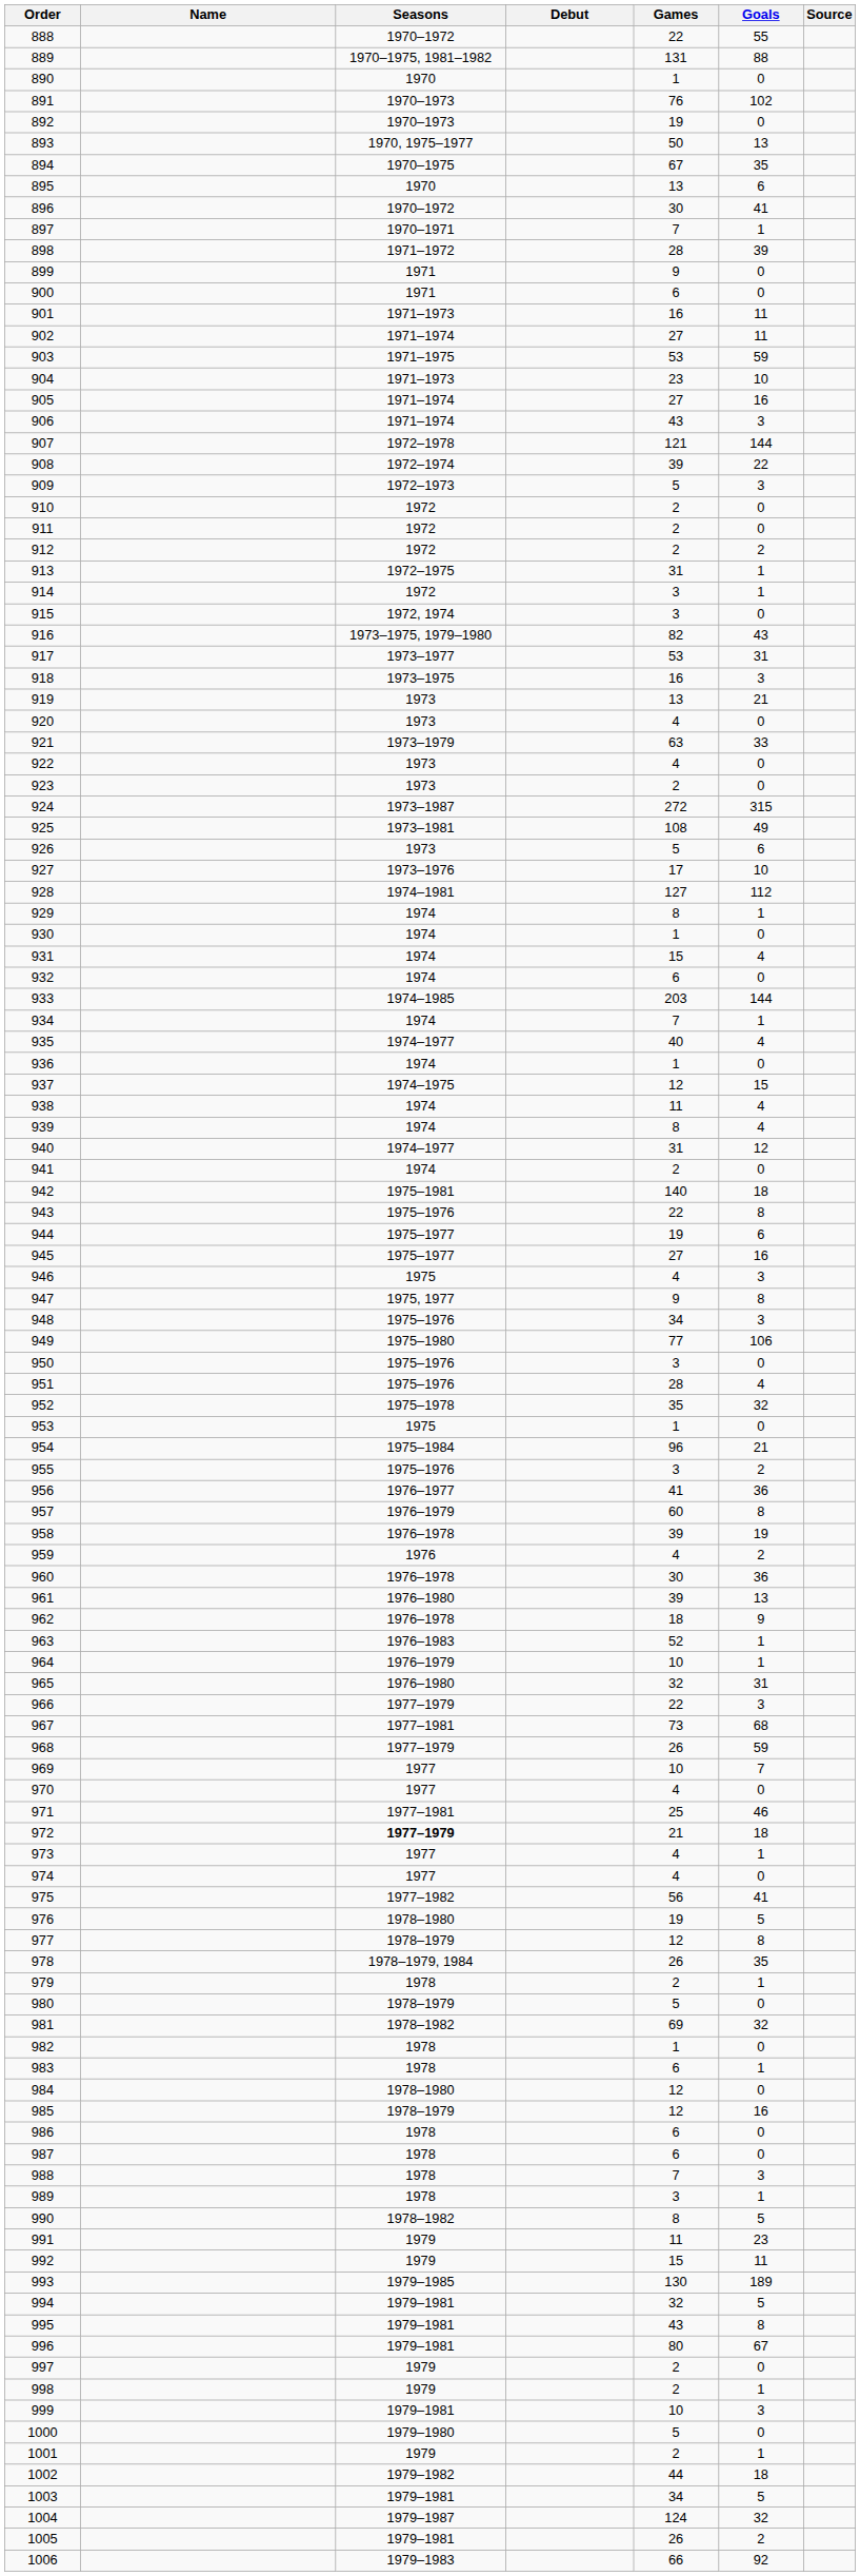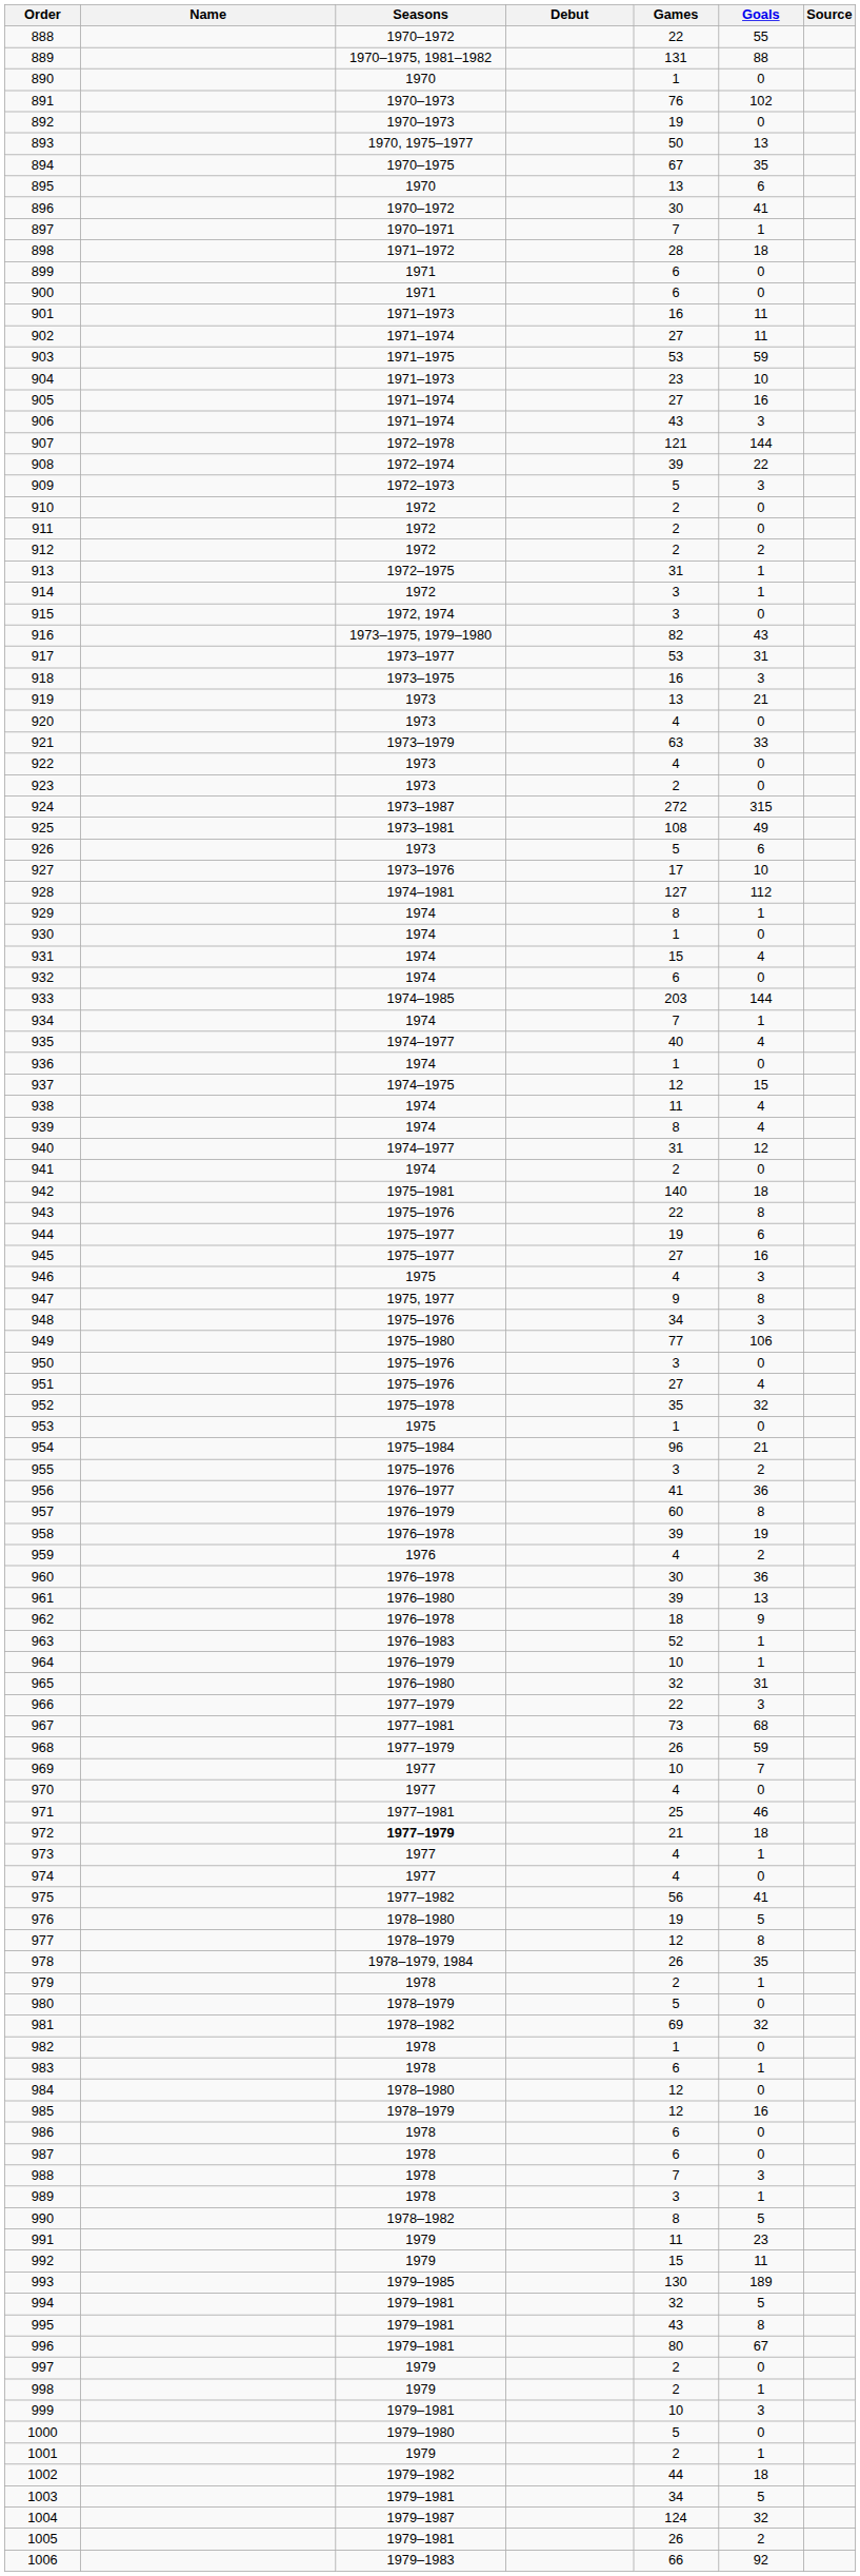 <table class="wikitable sortable" style="text-align:center; width:80%;">
 <tr>
 <th style="width=10%">Order</th>
 <th style="width:30%">Name</th>
 <th style="width:20%">Seasons</th>
 <th style="width:15%">Debut</th>
 <th style="width:10%">Games</th>
 <th style="width:10%"><a href='#'>Goals</a></th>
 <th class="unsortable" style="width:5%">Source</th>
 </tr>
 <tr>
 <td>888</td>
 <td align=left></td>
 <td>1970–1972</td>
 <td></td>
 <td>22</td>
 <td>55</td>
 <td></td>
 </tr>
 <tr>
 <td>889</td>
 <td align=left></td>
 <td>1970–1975, 1981–1982</td>
 <td></td>
 <td>131</td>
 <td>88</td>
 <td></td>
 </tr>
 <tr>
 <td>890</td>
 <td align=left></td>
 <td>1970</td>
 <td></td>
 <td>1</td>
 <td>0</td>
 <td></td>
 </tr>
 <tr>
 <td>891</td>
 <td align=left></td>
 <td>1970–1973</td>
 <td></td>
 <td>76</td>
 <td>102</td>
 <td></td>
 </tr>
 <tr>
 <td>892</td>
 <td align=left></td>
 <td>1970–1973</td>
 <td></td>
 <td>19</td>
 <td>0</td>
 <td></td>
 </tr>
 <tr>
 <td>893</td>
 <td align=left></td>
 <td>1970, 1975–1977</td>
 <td></td>
 <td>50</td>
 <td>13</td>
 <td></td>
 </tr>
 <tr>
 <td>894</td>
 <td align=left></td>
 <td>1970–1975</td>
 <td></td>
 <td>67</td>
 <td>35</td>
 <td></td>
 </tr>
 <tr>
 <td>895</td>
 <td align=left></td>
 <td>1970</td>
 <td></td>
 <td>13</td>
 <td>6</td>
 <td></td>
 </tr>
 <tr>
 <td>896</td>
 <td align=left></td>
 <td>1970–1972</td>
 <td></td>
 <td>30</td>
 <td>41</td>
 <td></td>
 </tr>
 <tr>
 <td>897</td>
 <td align=left></td>
 <td>1970–1971</td>
 <td></td>
 <td>7</td>
 <td>1</td>
 <td></td>
 </tr>
 <tr>
 <td>898</td>
 <td align=left></td>
 <td>1971–1972</td>
 <td></td>
 <td>28</td>
-<td>39</td>
+<td>18</td>
 <td></td>
 </tr>
 <tr>
 <td>899</td>
 <td align=left></td>
 <td>1971</td>
 <td></td>
-<td>9</td>
+<td>6</td>
 <td>0</td>
 <td></td>
 </tr>
 <tr>
 <td>900</td>
 <td align=left></td>
 <td>1971</td>
 <td></td>
 <td>6</td>
 <td>0</td>
 <td></td>
 </tr>
 <tr>
 <td>901</td>
 <td align=left></td>
 <td>1971–1973</td>
 <td></td>
 <td>16</td>
 <td>11</td>
 <td></td>
 </tr>
 <tr>
 <td>902</td>
 <td align=left></td>
 <td>1971–1974</td>
 <td></td>
 <td>27</td>
 <td>11</td>
 <td></td>
 </tr>
 <tr>
 <td>903</td>
 <td align=left></td>
 <td>1971–1975</td>
 <td></td>
 <td>53</td>
 <td>59</td>
 <td></td>
 </tr>
 <tr>
 <td>904</td>
 <td align=left></td>
 <td>1971–1973</td>
 <td></td>
 <td>23</td>
 <td>10</td>
 <td></td>
 </tr>
 <tr>
 <td>905</td>
 <td align=left></td>
 <td>1971–1974</td>
 <td></td>
 <td>27</td>
 <td>16</td>
 <td></td>
 </tr>
 <tr>
 <td>906</td>
 <td align=left></td>
 <td>1971–1974</td>
 <td></td>
 <td>43</td>
 <td>3</td>
 <td></td>
 </tr>
 <tr>
 <td>907</td>
 <td align=left></td>
 <td>1972–1978</td>
 <td></td>
 <td>121</td>
 <td>144</td>
 <td></td>
 </tr>
 <tr>
 <td>908</td>
 <td align=left></td>
 <td>1972–1974</td>
 <td></td>
 <td>39</td>
 <td>22</td>
 <td></td>
 </tr>
 <tr>
 <td>909</td>
 <td align=left></td>
 <td>1972–1973</td>
 <td></td>
 <td>5</td>
 <td>3</td>
 <td></td>
 </tr>
 <tr>
 <td>910</td>
 <td align=left></td>
 <td>1972</td>
 <td></td>
 <td>2</td>
 <td>0</td>
 <td></td>
 </tr>
 <tr>
 <td>911</td>
 <td align=left></td>
 <td>1972</td>
 <td></td>
 <td>2</td>
 <td>0</td>
 <td></td>
 </tr>
 <tr>
 <td>912</td>
 <td align=left></td>
 <td>1972</td>
 <td></td>
 <td>2</td>
 <td>2</td>
 <td></td>
 </tr>
 <tr>
 <td>913</td>
 <td align=left></td>
 <td>1972–1975</td>
 <td></td>
 <td>31</td>
 <td>1</td>
 <td></td>
 </tr>
 <tr>
 <td>914</td>
 <td align=left></td>
 <td>1972</td>
 <td></td>
 <td>3</td>
 <td>1</td>
 <td></td>
 </tr>
 <tr>
 <td>915</td>
 <td align=left></td>
 <td>1972, 1974</td>
 <td></td>
 <td>3</td>
 <td>0</td>
 <td></td>
 </tr>
 <tr>
 <td>916</td>
 <td align=left></td>
 <td>1973–1975, 1979–1980</td>
 <td></td>
 <td>82</td>
 <td>43</td>
 <td></td>
 </tr>
 <tr>
 <td>917</td>
 <td align=left></td>
 <td>1973–1977</td>
 <td></td>
 <td>53</td>
 <td>31</td>
 <td></td>
 </tr>
 <tr>
 <td>918</td>
 <td align=left></td>
 <td>1973–1975</td>
 <td></td>
 <td>16</td>
 <td>3</td>
 <td></td>
 </tr>
 <tr>
 <td>919</td>
 <td align=left></td>
 <td>1973</td>
 <td></td>
 <td>13</td>
 <td>21</td>
 <td></td>
 </tr>
 <tr>
 <td>920</td>
 <td align=left></td>
 <td>1973</td>
 <td></td>
 <td>4</td>
 <td>0</td>
 <td></td>
 </tr>
 <tr>
 <td>921</td>
 <td align=left></td>
 <td>1973–1979</td>
 <td></td>
 <td>63</td>
 <td>33</td>
 <td></td>
 </tr>
 <tr>
 <td>922</td>
 <td align=left></td>
 <td>1973</td>
 <td></td>
 <td>4</td>
 <td>0</td>
 <td></td>
 </tr>
 <tr>
 <td>923</td>
 <td align=left></td>
 <td>1973</td>
 <td></td>
 <td>2</td>
 <td>0</td>
 <td></td>
 </tr>
 <tr>
 <td>924</td>
 <td align=left></td>
 <td>1973–1987</td>
 <td></td>
 <td>272</td>
 <td>315</td>
 <td></td>
 </tr>
 <tr>
 <td>925</td>
 <td align=left></td>
 <td>1973–1981</td>
 <td></td>
 <td>108</td>
 <td>49</td>
 <td></td>
 </tr>
 <tr>
 <td>926</td>
 <td align=left></td>
 <td>1973</td>
 <td></td>
 <td>5</td>
 <td>6</td>
 <td></td>
 </tr>
 <tr>
 <td>927</td>
 <td align=left></td>
 <td>1973–1976</td>
 <td></td>
 <td>17</td>
 <td>10</td>
 <td></td>
 </tr>
 <tr>
 <td>928</td>
 <td align=left></td>
 <td>1974–1981</td>
 <td></td>
 <td>127</td>
 <td>112</td>
 <td></td>
 </tr>
 <tr>
 <td>929</td>
 <td align=left></td>
 <td>1974</td>
 <td></td>
 <td>8</td>
 <td>1</td>
 <td></td>
 </tr>
 <tr>
 <td>930</td>
 <td align=left></td>
 <td>1974</td>
 <td></td>
 <td>1</td>
 <td>0</td>
 <td></td>
 </tr>
 <tr>
 <td>931</td>
 <td align=left></td>
 <td>1974</td>
 <td></td>
 <td>15</td>
 <td>4</td>
 <td></td>
 </tr>
 <tr>
 <td>932</td>
 <td align=left></td>
 <td>1974</td>
 <td></td>
 <td>6</td>
 <td>0</td>
 <td></td>
 </tr>
 <tr>
 <td>933</td>
 <td align=left></td>
 <td>1974–1985</td>
 <td></td>
 <td>203</td>
 <td>144</td>
 <td></td>
 </tr>
 <tr>
 <td>934</td>
 <td align=left></td>
 <td>1974</td>
 <td></td>
 <td>7</td>
 <td>1</td>
 <td></td>
 </tr>
 <tr>
 <td>935</td>
 <td align=left></td>
 <td>1974–1977</td>
 <td></td>
 <td>40</td>
 <td>4</td>
 <td></td>
 </tr>
 <tr>
 <td>936</td>
 <td align=left></td>
 <td>1974</td>
 <td></td>
 <td>1</td>
 <td>0</td>
 <td></td>
 </tr>
 <tr>
 <td>937</td>
 <td align=left></td>
 <td>1974–1975</td>
 <td></td>
 <td>12</td>
 <td>15</td>
 <td></td>
 </tr>
 <tr>
 <td>938</td>
 <td align=left></td>
 <td>1974</td>
 <td></td>
 <td>11</td>
 <td>4</td>
 <td></td>
 </tr>
 <tr>
 <td>939</td>
 <td align=left></td>
 <td>1974</td>
 <td></td>
 <td>8</td>
 <td>4</td>
 <td></td>
 </tr>
 <tr>
 <td>940</td>
 <td align=left></td>
 <td>1974–1977</td>
 <td></td>
 <td>31</td>
 <td>12</td>
 <td></td>
 </tr>
 <tr>
 <td>941</td>
 <td align=left></td>
 <td>1974</td>
 <td></td>
 <td>2</td>
 <td>0</td>
 <td></td>
 </tr>
 <tr>
 <td>942</td>
 <td align=left></td>
 <td>1975–1981</td>
 <td></td>
 <td>140</td>
 <td>18</td>
 <td></td>
 </tr>
 <tr>
 <td>943</td>
 <td align=left></td>
 <td>1975–1976</td>
 <td></td>
 <td>22</td>
 <td>8</td>
 <td></td>
 </tr>
 <tr>
 <td>944</td>
 <td align=left></td>
 <td>1975–1977</td>
 <td></td>
 <td>19</td>
 <td>6</td>
 <td></td>
 </tr>
 <tr>
 <td>945</td>
 <td align=left></td>
 <td>1975–1977</td>
 <td></td>
 <td>27</td>
 <td>16</td>
 <td></td>
 </tr>
 <tr>
 <td>946</td>
 <td align=left></td>
 <td>1975</td>
 <td></td>
 <td>4</td>
 <td>3</td>
 <td></td>
 </tr>
 <tr>
 <td>947</td>
 <td align=left></td>
 <td>1975, 1977</td>
 <td></td>
 <td>9</td>
 <td>8</td>
 <td></td>
 </tr>
 <tr>
 <td>948</td>
 <td align=left></td>
 <td>1975–1976</td>
 <td></td>
 <td>34</td>
 <td>3</td>
 <td></td>
 </tr>
 <tr>
 <td>949</td>
 <td align=left></td>
 <td>1975–1980</td>
 <td></td>
 <td>77</td>
 <td>106</td>
 <td></td>
 </tr>
 <tr>
 <td>950</td>
 <td align=left></td>
 <td>1975–1976</td>
 <td></td>
 <td>3</td>
 <td>0</td>
 <td></td>
 </tr>
 <tr>
 <td>951</td>
 <td align=left></td>
 <td>1975–1976</td>
 <td></td>
-<td>28</td>
+<td>27</td>
 <td>4</td>
 <td></td>
 </tr>
 <tr>
 <td>952</td>
 <td align=left></td>
 <td>1975–1978</td>
 <td></td>
 <td>35</td>
 <td>32</td>
 <td></td>
 </tr>
 <tr>
 <td>953</td>
 <td align=left></td>
 <td>1975</td>
 <td></td>
 <td>1</td>
 <td>0</td>
 <td></td>
 </tr>
 <tr>
 <td>954</td>
 <td align=left></td>
 <td>1975–1984</td>
 <td></td>
 <td>96</td>
 <td>21</td>
 <td></td>
 </tr>
 <tr>
 <td>955</td>
 <td align=left></td>
 <td>1975–1976</td>
 <td></td>
 <td>3</td>
 <td>2</td>
 <td></td>
 </tr>
 <tr>
 <td>956</td>
 <td align=left></td>
 <td>1976–1977</td>
 <td></td>
 <td>41</td>
 <td>36</td>
 <td></td>
 </tr>
 <tr>
 <td>957</td>
 <td align=left></td>
 <td>1976–1979</td>
 <td></td>
 <td>60</td>
 <td>8</td>
 <td></td>
 </tr>
 <tr>
 <td>958</td>
 <td align=left></td>
 <td>1976–1978</td>
 <td></td>
 <td>39</td>
 <td>19</td>
 <td></td>
 </tr>
 <tr>
 <td>959</td>
 <td align=left></td>
 <td>1976</td>
 <td></td>
 <td>4</td>
 <td>2</td>
 <td></td>
 </tr>
 <tr>
 <td>960</td>
 <td align=left></td>
 <td>1976–1978</td>
 <td></td>
 <td>30</td>
 <td>36</td>
 <td></td>
 </tr>
 <tr>
 <td>961</td>
 <td align=left></td>
 <td>1976–1980</td>
 <td></td>
 <td>39</td>
 <td>13</td>
 <td></td>
 </tr>
 <tr>
 <td>962</td>
 <td align=left></td>
 <td>1976–1978</td>
 <td></td>
 <td>18</td>
 <td>9</td>
 <td></td>
 </tr>
 <tr>
 <td>963</td>
 <td align=left></td>
 <td>1976–1983</td>
 <td></td>
 <td>52</td>
 <td>1</td>
 <td></td>
 </tr>
 <tr>
 <td>964</td>
 <td align=left></td>
 <td>1976–1979</td>
 <td></td>
 <td>10</td>
 <td>1</td>
 <td></td>
 </tr>
 <tr>
 <td>965</td>
 <td align=left></td>
 <td>1976–1980</td>
 <td></td>
 <td>32</td>
 <td>31</td>
 <td></td>
 </tr>
 <tr>
 <td>966</td>
 <td align=left></td>
 <td>1977–1979</td>
 <td></td>
 <td>22</td>
 <td>3</td>
 <td></td>
 </tr>
 <tr>
 <td>967</td>
 <td align=left></td>
 <td>1977–1981</td>
 <td></td>
 <td>73</td>
 <td>68</td>
 <td></td>
 </tr>
 <tr>
 <td>968</td>
 <td align=left></td>
 <td>1977–1979</td>
 <td></td>
 <td>26</td>
 <td>59</td>
 <td></td>
 </tr>
 <tr>
 <td>969</td>
 <td align=left></td>
 <td>1977</td>
 <td></td>
 <td>10</td>
 <td>7</td>
 <td></td>
 </tr>
 <tr>
 <td>970</td>
 <td align=left></td>
 <td>1977</td>
 <td></td>
 <td>4</td>
 <td>0</td>
 <td></td>
 </tr>
 <tr>
 <td>971</td>
 <td align=left></td>
 <td>1977–1981</td>
 <td></td>
 <td>25</td>
 <td>46</td>
 <td></td>
 </tr>
 <tr>
 <td>972</td>
 <td align=left></td>
 <td><strong>1977–1979</strong></td>
 <td></td>
 <td>21</td>
 <td>18</td>
 <td></td>
 </tr>
 <tr>
 <td>973</td>
 <td align=left></td>
 <td>1977</td>
 <td></td>
 <td>4</td>
 <td>1</td>
 <td></td>
 </tr>
 <tr>
 <td>974</td>
 <td align=left></td>
 <td>1977</td>
 <td></td>
 <td>4</td>
 <td>0</td>
 <td></td>
 </tr>
 <tr>
 <td>975</td>
 <td align=left></td>
 <td>1977–1982</td>
 <td></td>
 <td>56</td>
 <td>41</td>
 <td></td>
 </tr>
 <tr>
 <td>976</td>
 <td align=left></td>
 <td>1978–1980</td>
 <td></td>
 <td>19</td>
 <td>5</td>
 <td></td>
 </tr>
 <tr>
 <td>977</td>
 <td align=left></td>
 <td>1978–1979</td>
 <td></td>
 <td>12</td>
 <td>8</td>
 <td></td>
 </tr>
 <tr>
 <td>978</td>
 <td align=left></td>
 <td>1978–1979, 1984</td>
 <td></td>
 <td>26</td>
 <td>35</td>
 <td></td>
 </tr>
 <tr>
 <td>979</td>
 <td align=left></td>
 <td>1978</td>
 <td></td>
 <td>2</td>
 <td>1</td>
 <td></td>
 </tr>
 <tr>
 <td>980</td>
 <td align=left></td>
 <td>1978–1979</td>
 <td></td>
 <td>5</td>
 <td>0</td>
 <td></td>
 </tr>
 <tr>
 <td>981</td>
 <td align=left></td>
 <td>1978–1982</td>
 <td></td>
 <td>69</td>
 <td>32</td>
 <td></td>
 </tr>
 <tr>
 <td>982</td>
 <td align=left></td>
 <td>1978</td>
 <td></td>
 <td>1</td>
 <td>0</td>
 <td></td>
 </tr>
 <tr>
 <td>983</td>
 <td align=left></td>
 <td>1978</td>
 <td></td>
 <td>6</td>
 <td>1</td>
 <td></td>
 </tr>
 <tr>
 <td>984</td>
 <td align=left></td>
 <td>1978–1980</td>
 <td></td>
 <td>12</td>
 <td>0</td>
 <td></td>
 </tr>
 <tr>
 <td>985</td>
 <td align=left></td>
 <td>1978–1979</td>
 <td></td>
 <td>12</td>
 <td>16</td>
 <td></td>
 </tr>
 <tr>
 <td>986</td>
 <td align=left></td>
 <td>1978</td>
 <td></td>
 <td>6</td>
 <td>0</td>
 <td></td>
 </tr>
 <tr>
 <td>987</td>
 <td align=left></td>
 <td>1978</td>
 <td></td>
 <td>6</td>
 <td>0</td>
 <td></td>
 </tr>
 <tr>
 <td>988</td>
 <td align=left></td>
 <td>1978</td>
 <td></td>
 <td>7</td>
 <td>3</td>
 <td></td>
 </tr>
 <tr>
 <td>989</td>
 <td align=left></td>
 <td>1978</td>
 <td></td>
 <td>3</td>
 <td>1</td>
 <td></td>
 </tr>
 <tr>
 <td>990</td>
 <td align=left></td>
 <td>1978–1982</td>
 <td></td>
 <td>8</td>
 <td>5</td>
 <td></td>
 </tr>
 <tr>
 <td>991</td>
 <td align=left></td>
 <td>1979</td>
 <td></td>
 <td>11</td>
 <td>23</td>
 <td></td>
 </tr>
 <tr>
 <td>992</td>
 <td align=left></td>
 <td>1979</td>
 <td></td>
 <td>15</td>
 <td>11</td>
 <td></td>
 </tr>
 <tr>
 <td>993</td>
 <td align=left></td>
 <td>1979–1985</td>
 <td></td>
 <td>130</td>
 <td>189</td>
 <td></td>
 </tr>
 <tr>
 <td>994</td>
 <td align=left></td>
 <td>1979–1981</td>
 <td></td>
 <td>32</td>
 <td>5</td>
 <td></td>
 </tr>
 <tr>
 <td>995</td>
 <td align=left></td>
 <td>1979–1981</td>
 <td></td>
 <td>43</td>
 <td>8</td>
 <td></td>
 </tr>
 <tr>
 <td>996</td>
 <td align=left></td>
 <td>1979–1981</td>
 <td></td>
 <td>80</td>
 <td>67</td>
 <td></td>
 </tr>
 <tr>
 <td>997</td>
 <td align=left></td>
 <td>1979</td>
 <td></td>
 <td>2</td>
 <td>0</td>
 <td></td>
 </tr>
 <tr>
 <td>998</td>
 <td align=left></td>
 <td>1979</td>
 <td></td>
 <td>2</td>
 <td>1</td>
 <td></td>
 </tr>
 <tr>
 <td>999</td>
 <td align=left></td>
 <td>1979–1981</td>
 <td></td>
 <td>10</td>
 <td>3</td>
 <td></td>
 </tr>
 <tr>
 <td>1000</td>
 <td align=left></td>
 <td>1979–1980</td>
 <td></td>
 <td>5</td>
 <td>0</td>
 <td></td>
 </tr>
 <tr>
 <td>1001</td>
 <td align=left></td>
 <td>1979</td>
 <td></td>
 <td>2</td>
 <td>1</td>
 <td></td>
 </tr>
 <tr>
 <td>1002</td>
 <td align=left></td>
 <td>1979–1982</td>
 <td></td>
 <td>44</td>
 <td>18</td>
 <td></td>
 </tr>
 <tr>
 <td>1003</td>
 <td align=left></td>
 <td>1979–1981</td>
 <td></td>
 <td>34</td>
 <td>5</td>
 <td></td>
 </tr>
 <tr>
 <td>1004</td>
 <td align=left></td>
 <td>1979–1987</td>
 <td></td>
 <td>124</td>
 <td>32</td>
 <td></td>
 </tr>
 <tr>
 <td>1005</td>
 <td align=left></td>
 <td>1979–1981</td>
 <td></td>
 <td>26</td>
 <td>2</td>
 <td></td>
 </tr>
 <tr>
 <td>1006</td>
 <td align=left></td>
 <td>1979–1983</td>
 <td></td>
 <td>66</td>
 <td>92</td>
 <td></td>
 </tr>
 </table>
